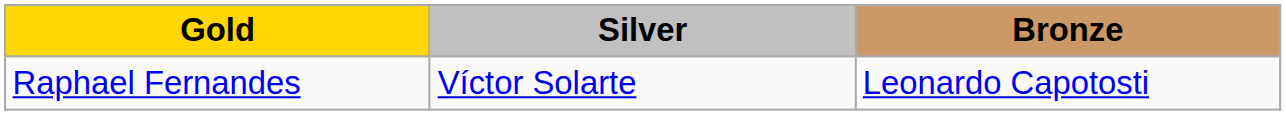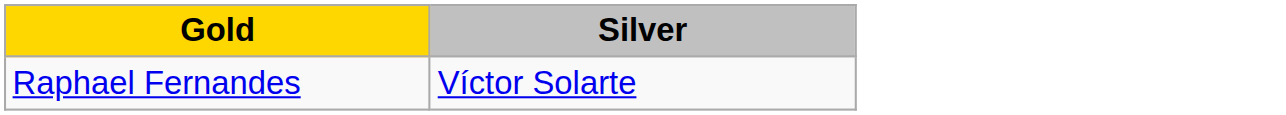 <table class="wikitable" style="text-align:left">
 <tr align="center">
 <td width=200 bgcolor=gold><strong>Gold</strong></td>
 <td width=200 bgcolor=silver><strong>Silver</strong></td>
-<td width=200 bgcolor=CC9966><strong>Bronze</strong></td>
 </tr>
 <tr>
 <td><a href='#'>Raphael Fernandes</a><br><em></em></td>
 <td><a href='#'>Víctor Solarte</a><br><em></em></td>
-<td><a href='#'>Leonardo Capotosti</a><br><em></em></td>
 </tr>
 </table>
